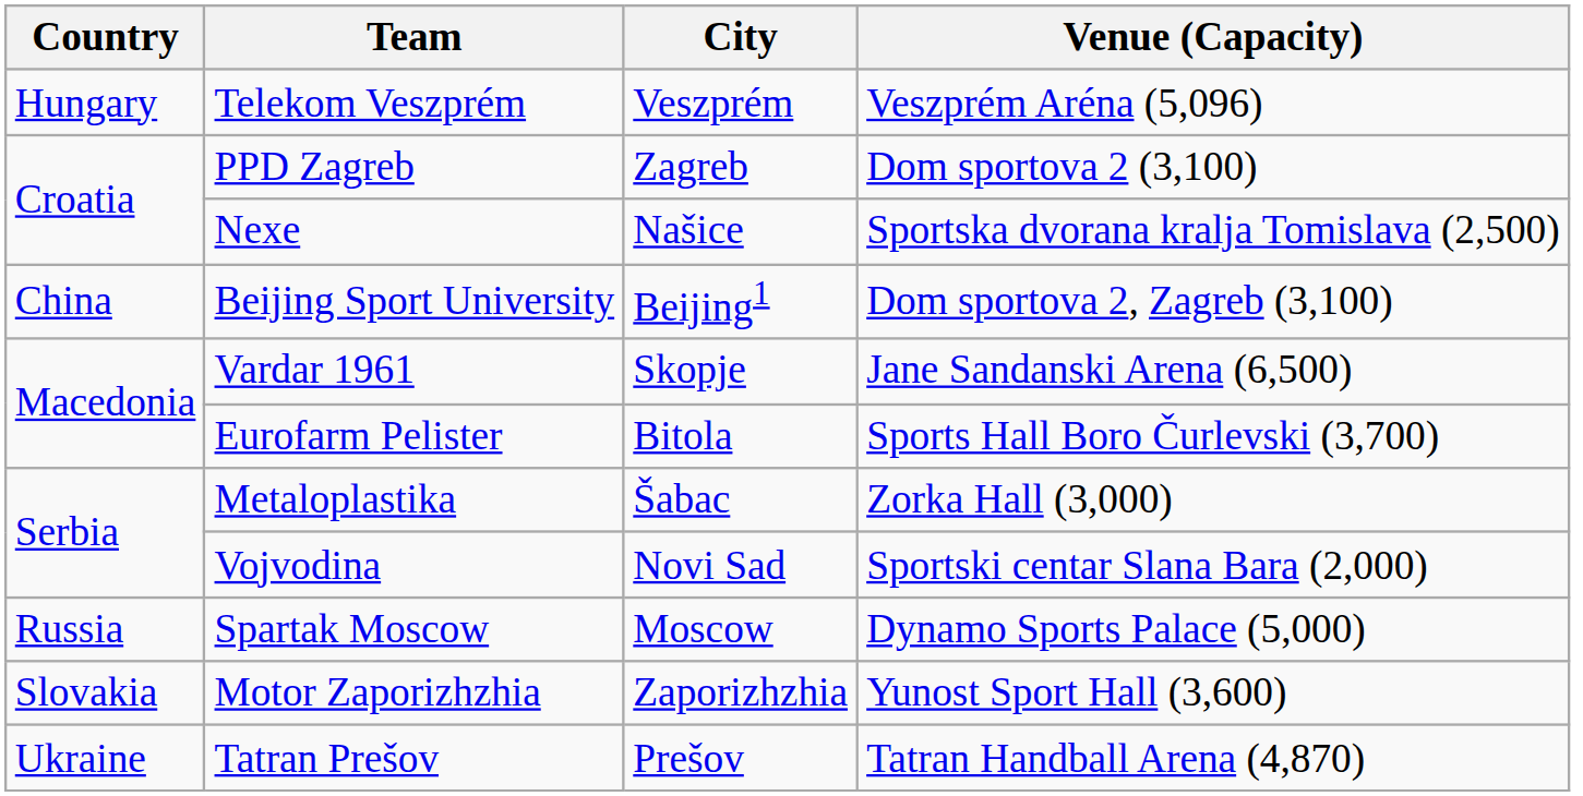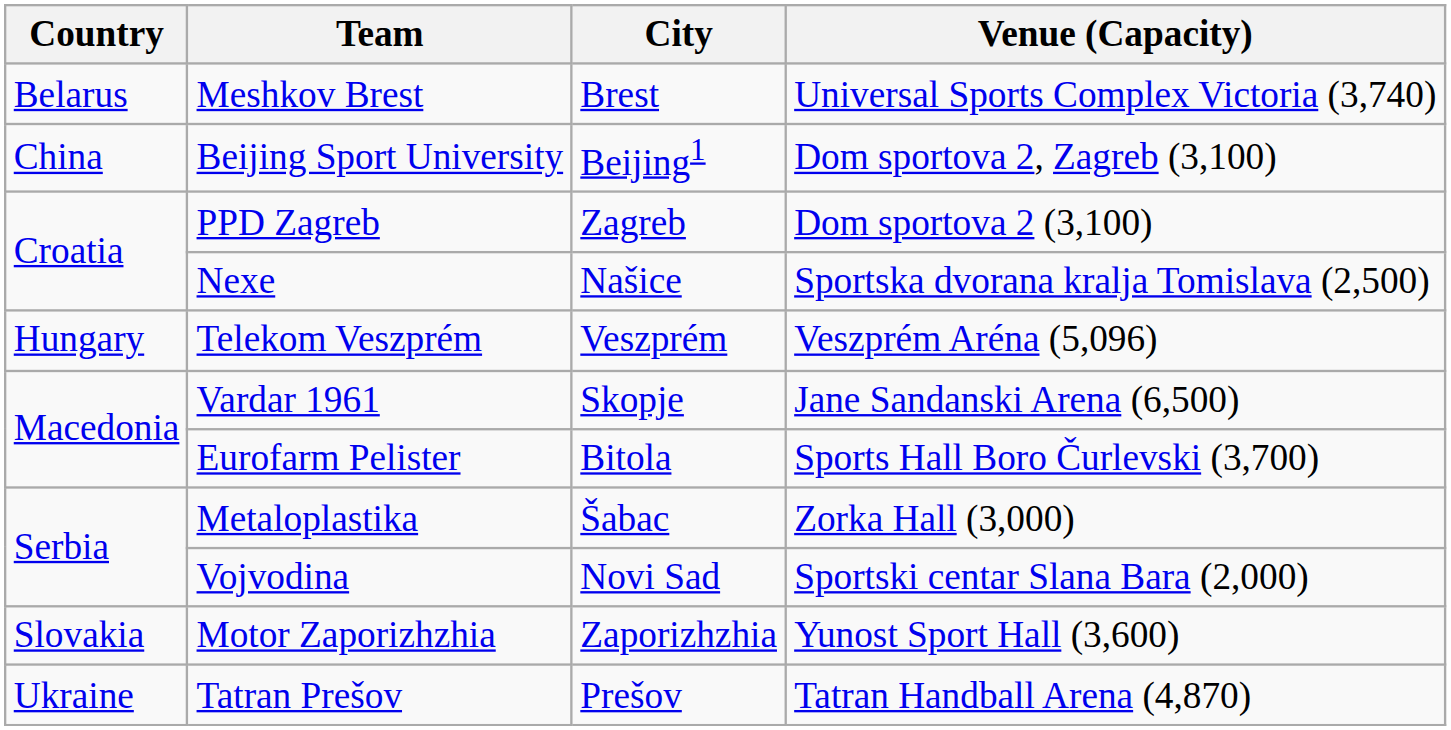 <table class="wikitable">
 <tr>
 <th>Country</th>
 <th>Team</th>
 <th>City</th>
 <th>Venue (Capacity)</th>
 </tr>
 <tr>
-<td> <a href='#'>Hungary</a></td>
-<td><a href='#'>Telekom Veszprém</a></td>
-<td><a href='#'>Veszprém</a></td>
-<td><a href='#'>Veszprém Aréna</a> (5,096)</td>
+<td> <a href='#'>Belarus</a></td>
+<td><a href='#'>Meshkov Brest</a></td>
+<td><a href='#'>Brest</a></td>
+<td><a href='#'>Universal Sports Complex Victoria</a> (3,740)</td>
+</tr>
+<tr>
+<td> <a href='#'>China</a></td>
+<td><a href='#'>Beijing Sport University</a></td>
+<td><a href='#'>Beijing</a><sup><a href='#'>1</a></sup></td>
+<td><a href='#'>Dom sportova 2</a>, <a href='#'>Zagreb</a> (3,100)</td>
 </tr>
 <tr>
 <td rowspan="2"> <a href='#'>Croatia</a></td>
 <td><a href='#'>PPD Zagreb</a></td>
 <td><a href='#'>Zagreb</a></td>
 <td><a href='#'>Dom sportova 2</a> (3,100)</td>
 </tr>
 <tr>
 <td><a href='#'>Nexe</a></td>
 <td><a href='#'>Našice</a></td>
 <td><a href='#'>Sportska dvorana kralja Tomislava</a> (2,500)</td>
 </tr>
 <tr>
-<td> <a href='#'>China</a></td>
-<td><a href='#'>Beijing Sport University</a></td>
-<td><a href='#'>Beijing</a><sup><a href='#'>1</a></sup></td>
-<td><a href='#'>Dom sportova 2</a>, <a href='#'>Zagreb</a> (3,100)</td>
+<td> <a href='#'>Hungary</a></td>
+<td><a href='#'>Telekom Veszprém</a></td>
+<td><a href='#'>Veszprém</a></td>
+<td><a href='#'>Veszprém Aréna</a> (5,096)</td>
 </tr>
 <tr>
 <td rowspan="2"> <a href='#'>Macedonia</a></td>
 <td><a href='#'>Vardar 1961</a></td>
 <td><a href='#'>Skopje</a></td>
 <td><a href='#'>Jane Sandanski Arena</a> (6,500)</td>
 </tr>
 <tr>
 <td><a href='#'>Eurofarm Pelister</a></td>
 <td><a href='#'>Bitola</a></td>
 <td><a href='#'>Sports Hall Boro Čurlevski</a> (3,700)</td>
 </tr>
 <tr>
 <td rowspan="2"> <a href='#'>Serbia</a></td>
 <td><a href='#'>Metaloplastika</a></td>
 <td><a href='#'>Šabac</a></td>
 <td><a href='#'>Zorka Hall</a> (3,000)</td>
 </tr>
 <tr>
 <td><a href='#'>Vojvodina</a></td>
 <td><a href='#'>Novi Sad</a></td>
 <td><a href='#'>Sportski centar Slana Bara</a> (2,000)</td>
 </tr>
 <tr>
-<td> <a href='#'>Russia</a></td>
-<td><a href='#'>Spartak Moscow</a></td>
-<td><a href='#'>Moscow</a></td>
-<td><a href='#'>Dynamo Sports Palace</a> (5,000)</td>
-</tr>
-<tr>
 <td> <a href='#'>Slovakia</a></td>
 <td><a href='#'>Motor Zaporizhzhia</a></td>
 <td><a href='#'>Zaporizhzhia</a></td>
 <td><a href='#'>Yunost Sport Hall</a> (3,600)</td>
 </tr>
 <tr>
 <td> <a href='#'>Ukraine</a></td>
 <td><a href='#'>Tatran Prešov</a></td>
 <td><a href='#'>Prešov</a></td>
 <td><a href='#'>Tatran Handball Arena</a> (4,870)</td>
 </tr>
 </table>
